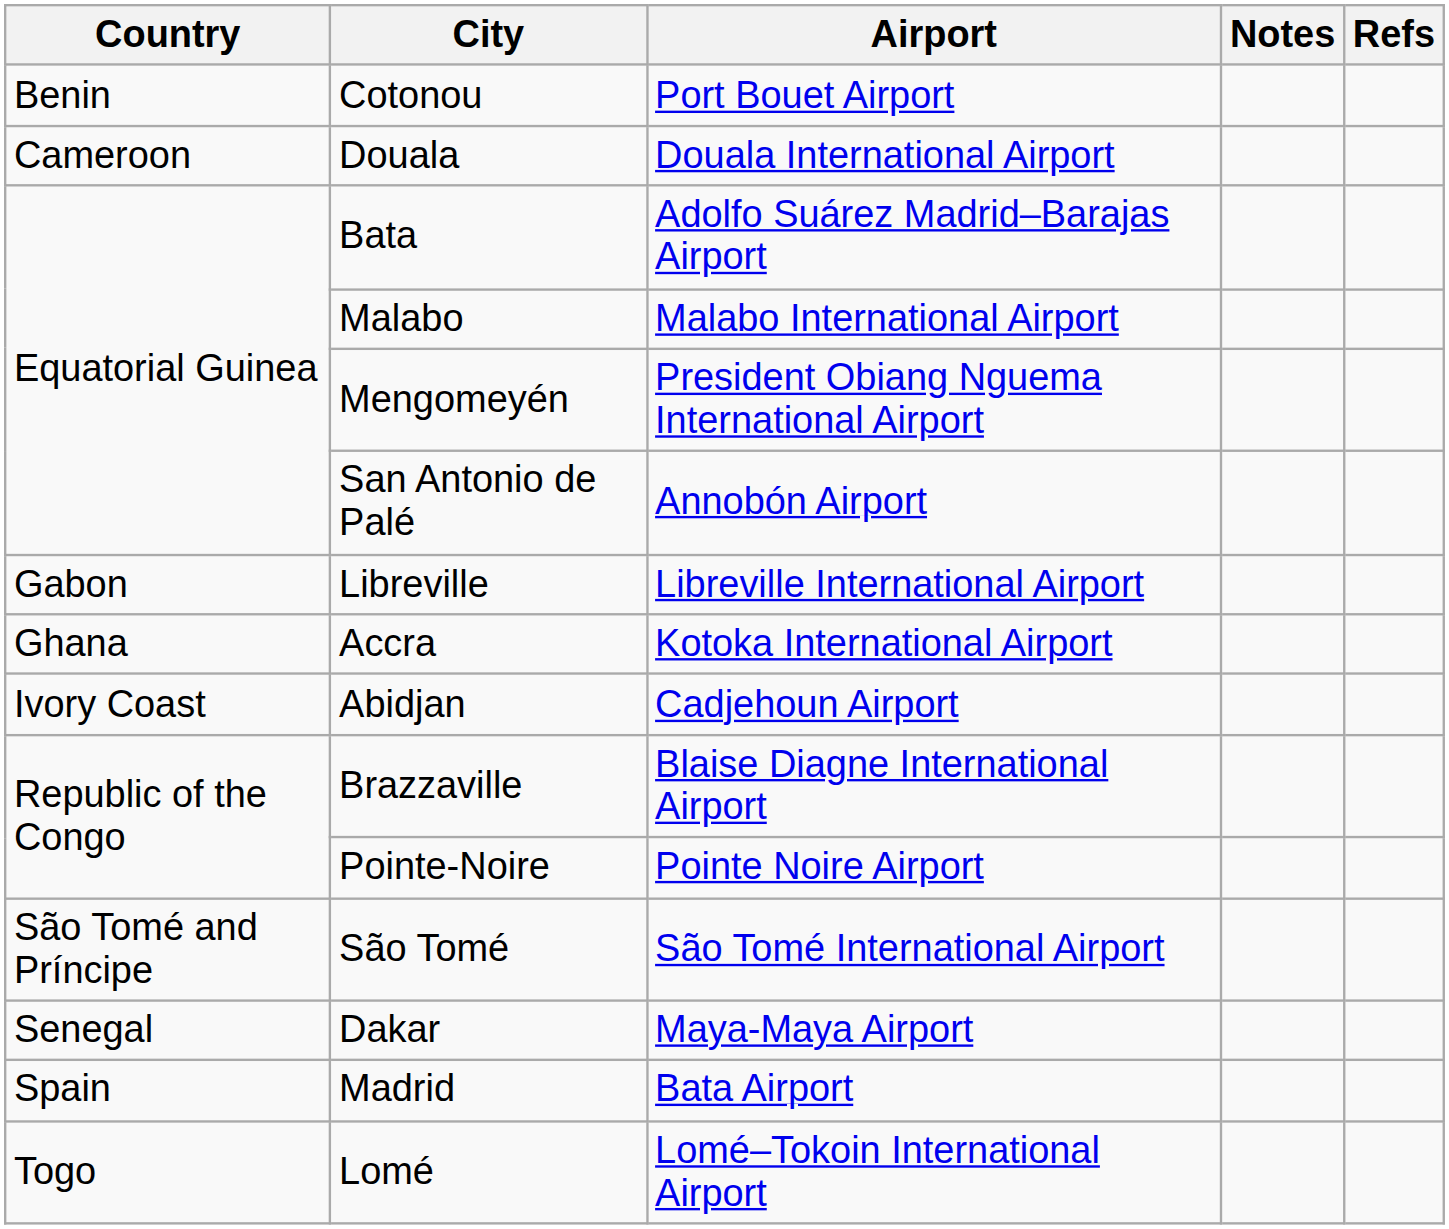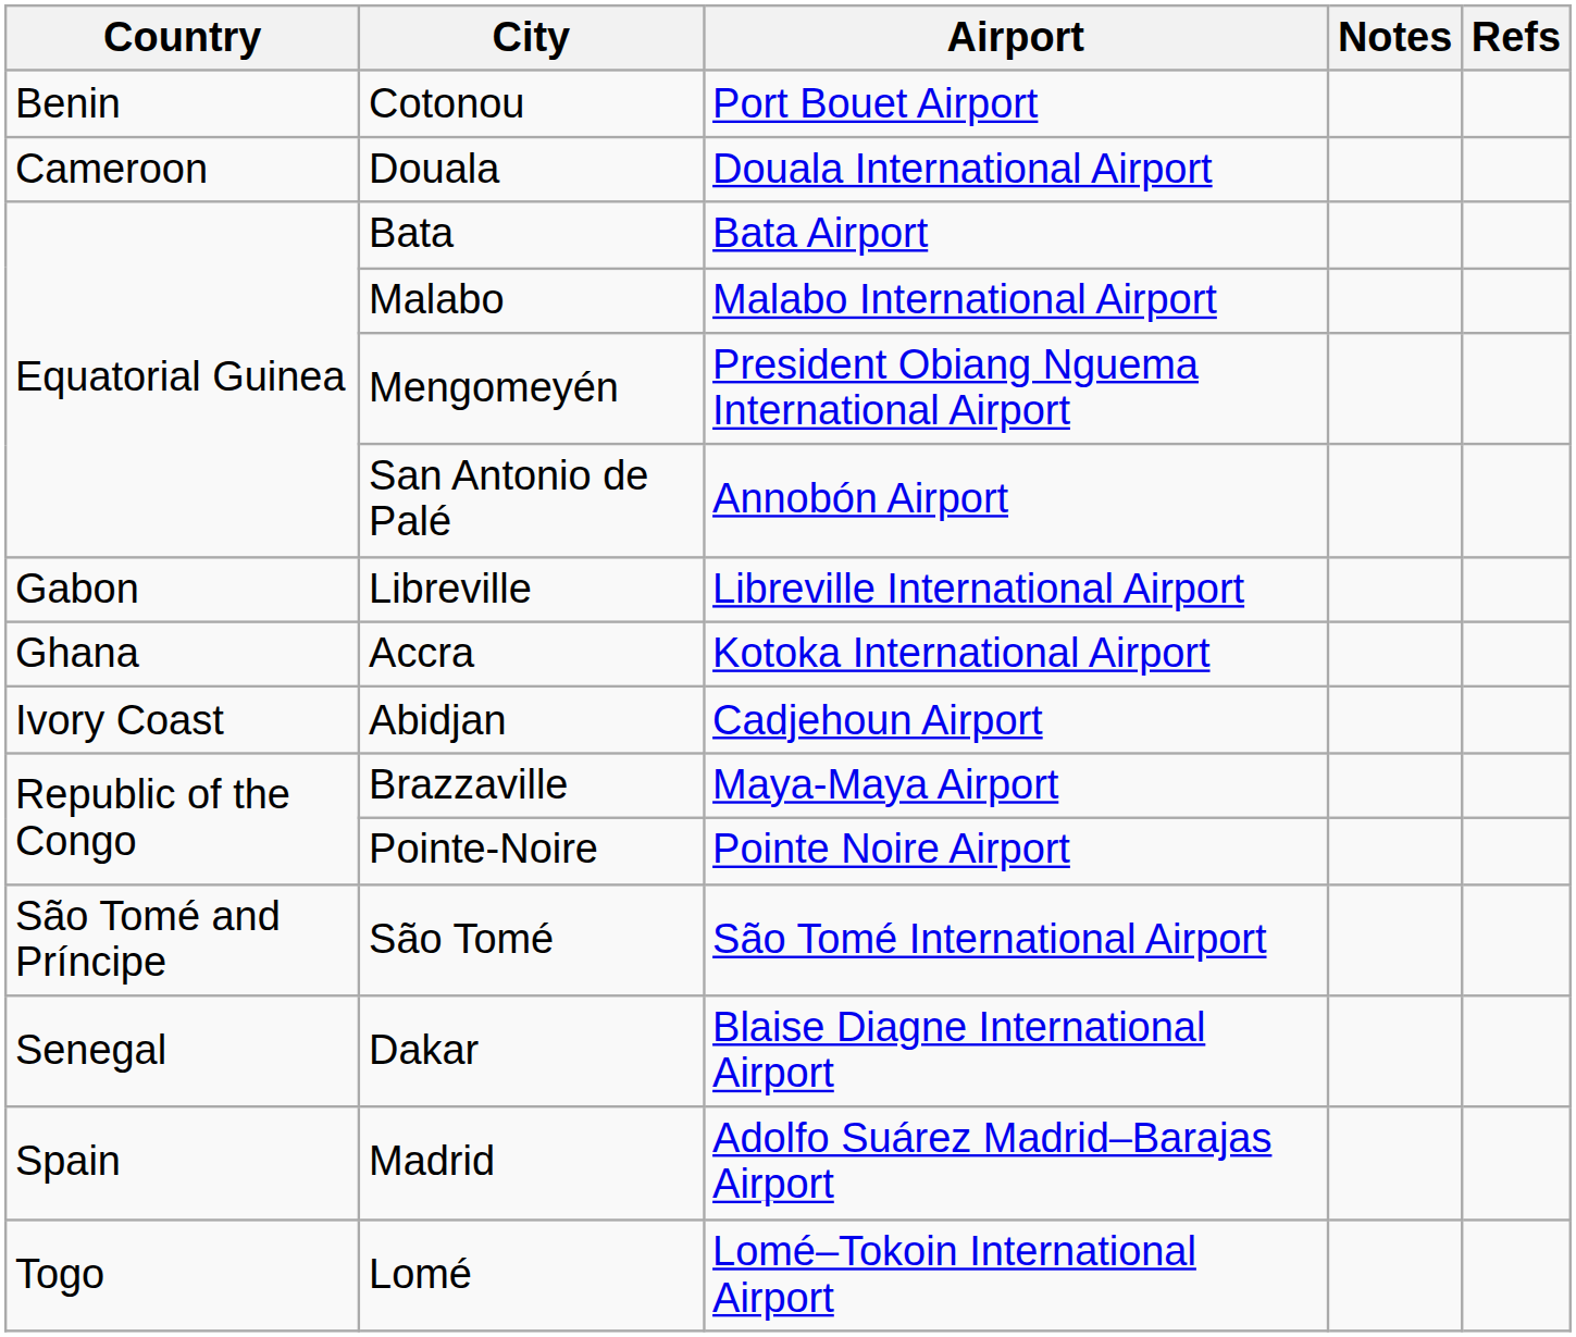 <table class="wikitable sortable">
 <tr>
 <th>Country</th>
 <th>City</th>
 <th>Airport</th>
 <th>Notes</th>
 <th class="unsortable">Refs</th>
 </tr>
 <tr>
 <td>Benin</td>
 <td>Cotonou</td>
 <td><a href='#'>Port Bouet Airport</a></td>
 <td align=center></td>
 <td align=center></td>
 </tr>
 <tr>
 <td>Cameroon</td>
 <td>Douala</td>
 <td><a href='#'>Douala International Airport</a></td>
 <td></td>
 <td align=center></td>
 </tr>
 <tr>
 <td rowspan=4>Equatorial Guinea</td>
 <td>Bata</td>
-<td><a href='#'>Adolfo Suárez Madrid–Barajas Airport</a></td>
+<td><a href='#'>Bata Airport</a></td>
 <td align=center></td>
 <td></td>
 </tr>
 <tr>
 <td>Malabo</td>
 <td><a href='#'>Malabo International Airport</a></td>
 <td></td>
 <td align=center></td>
 </tr>
 <tr>
 <td>Mengomeyén</td>
 <td><a href='#'>President Obiang Nguema International Airport</a></td>
 <td align=center></td>
 <td></td>
 </tr>
 <tr>
 <td>San Antonio de Palé</td>
 <td><a href='#'>Annobón Airport</a></td>
 <td></td>
 <td align=center></td>
 </tr>
 <tr>
 <td>Gabon</td>
 <td>Libreville</td>
 <td><a href='#'>Libreville International Airport</a></td>
 <td></td>
 <td align=center></td>
 </tr>
 <tr>
 <td>Ghana</td>
 <td>Accra</td>
 <td><a href='#'>Kotoka International Airport</a></td>
 <td></td>
 <td align=center></td>
 </tr>
 <tr>
 <td>Ivory Coast</td>
 <td>Abidjan</td>
 <td><a href='#'>Cadjehoun Airport</a></td>
 <td></td>
 <td align=center></td>
 </tr>
 <tr>
 <td rowspan=2>Republic of the Congo</td>
 <td>Brazzaville</td>
-<td><a href='#'>Blaise Diagne International Airport</a></td>
+<td><a href='#'>Maya-Maya Airport</a></td>
 <td></td>
 <td align=center></td>
 </tr>
 <tr>
 <td>Pointe-Noire</td>
 <td><a href='#'>Pointe Noire Airport</a></td>
 <td></td>
 <td align=center></td>
 </tr>
 <tr>
 <td>São Tomé and Príncipe</td>
 <td>São Tomé</td>
 <td><a href='#'>São Tomé International Airport</a></td>
 <td></td>
 <td align=center></td>
 </tr>
 <tr>
 <td>Senegal</td>
 <td>Dakar</td>
-<td><a href='#'>Maya-Maya Airport</a></td>
+<td><a href='#'>Blaise Diagne International Airport</a></td>
 <td></td>
 <td align=center></td>
 </tr>
 <tr>
 <td>Spain</td>
 <td>Madrid</td>
-<td><a href='#'>Bata Airport</a></td>
+<td><a href='#'>Adolfo Suárez Madrid–Barajas Airport</a></td>
 <td></td>
 <td align=center></td>
 </tr>
 <tr>
 <td>Togo</td>
 <td>Lomé</td>
 <td><a href='#'>Lomé–Tokoin International Airport</a></td>
 <td align=center></td>
 <td></td>
 </tr>
 </table>
